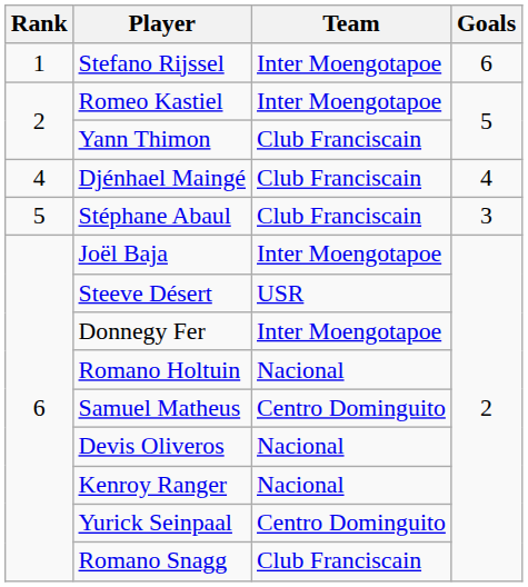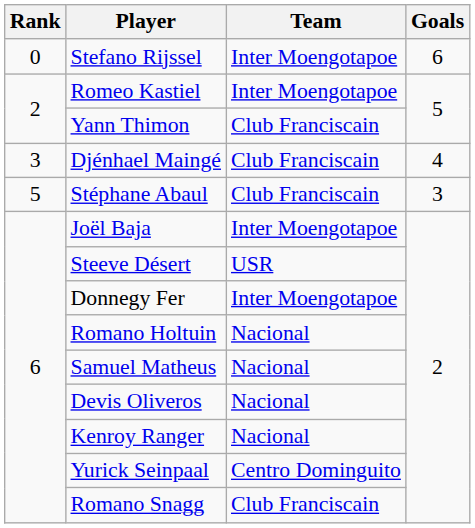 <table class="wikitable">
 <tr>
 <th>Rank</th>
 <th>Player</th>
 <th>Team</th>
 <th>Goals</th>
 </tr>
 <tr>
-<td align=center>1</td>
+<td align=center>0</td>
 <td> <a href='#'>Stefano Rijssel</a></td>
 <td> <a href='#'>Inter Moengotapoe</a></td>
 <td align=center>6</td>
 </tr>
 <tr>
 <td align=center rowspan=2>2</td>
 <td> <a href='#'>Romeo Kastiel</a></td>
 <td> <a href='#'>Inter Moengotapoe</a></td>
 <td align=center rowspan=2>5</td>
 </tr>
 <tr>
 <td> <a href='#'>Yann Thimon</a></td>
 <td> <a href='#'>Club Franciscain</a></td>
 </tr>
 <tr>
-<td align=center>4</td>
+<td align=center>3</td>
 <td> <a href='#'>Djénhael Maingé</a></td>
 <td> <a href='#'>Club Franciscain</a></td>
 <td align=center>4</td>
 </tr>
 <tr>
 <td align=center>5</td>
 <td> <a href='#'>Stéphane Abaul</a></td>
 <td> <a href='#'>Club Franciscain</a></td>
 <td align=center>3</td>
 </tr>
 <tr>
 <td align=center rowspan=9>6</td>
 <td> <a href='#'>Joël Baja</a></td>
 <td> <a href='#'>Inter Moengotapoe</a></td>
 <td align=center rowspan=9>2</td>
 </tr>
 <tr>
 <td> <a href='#'>Steeve Désert</a></td>
 <td> <a href='#'>USR</a></td>
 </tr>
 <tr>
 <td> Donnegy Fer</td>
 <td> <a href='#'>Inter Moengotapoe</a></td>
 </tr>
 <tr>
 <td> <a href='#'>Romano Holtuin</a></td>
 <td> <a href='#'>Nacional</a></td>
 </tr>
 <tr>
 <td> <a href='#'>Samuel Matheus</a></td>
-<td> <a href='#'>Centro Dominguito</a></td>
+<td> <a href='#'>Nacional</a></td>
 </tr>
 <tr>
 <td> <a href='#'>Devis Oliveros</a></td>
 <td> <a href='#'>Nacional</a></td>
 </tr>
 <tr>
 <td> <a href='#'>Kenroy Ranger</a></td>
 <td> <a href='#'>Nacional</a></td>
 </tr>
 <tr>
 <td> <a href='#'>Yurick Seinpaal</a></td>
 <td> <a href='#'>Centro Dominguito</a></td>
 </tr>
 <tr>
 <td> <a href='#'>Romano Snagg</a></td>
 <td> <a href='#'>Club Franciscain</a></td>
 </tr>
 </table>
